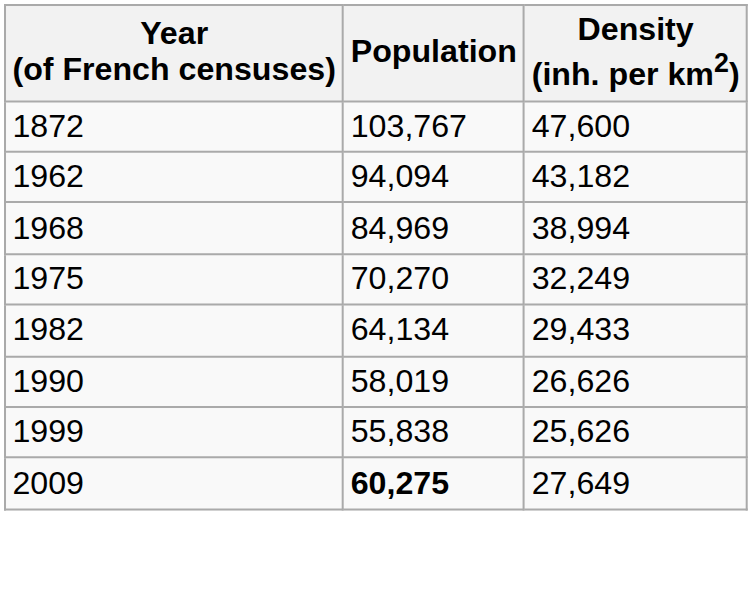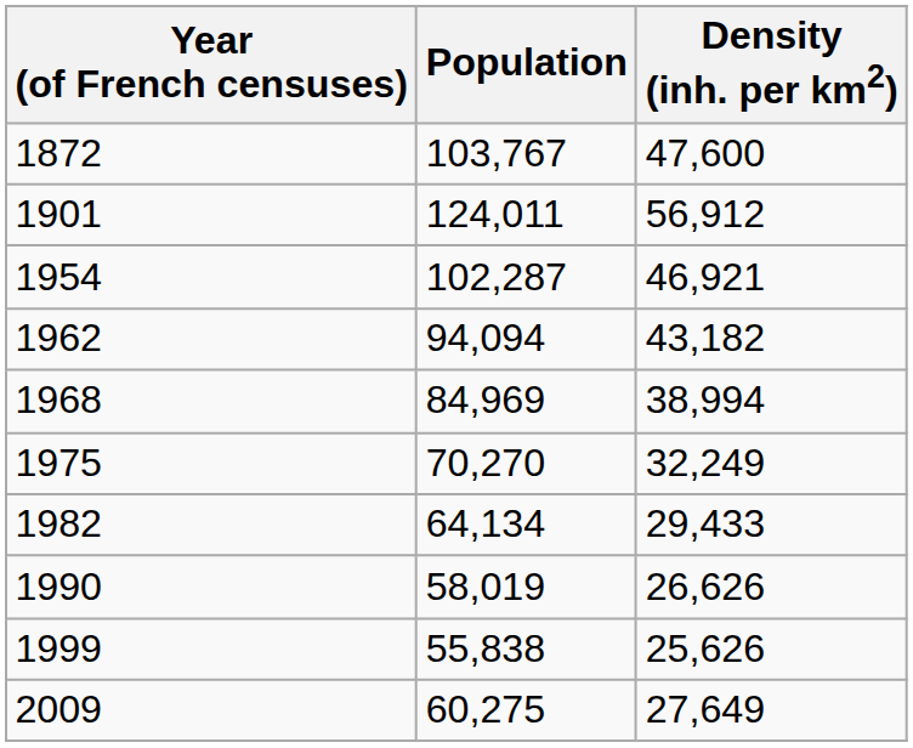 <table class="wikitable">
 <tr>
 <th>Year<br>(of French censuses)</th>
 <th>Population</th>
 <th>Density<br>(inh. per km<sup>2</sup>)</th>
 </tr>
 <tr>
 <td>1872</td>
 <td>103,767</td>
 <td>47,600</td>
+</tr>
+<tr>
+<td>1901 </td>
+<td>124,011</td>
+<td>56,912</td>
+</tr>
+<tr>
+<td>1954</td>
+<td>102,287</td>
+<td>46,921</td>
 </tr>
 <tr>
 <td>1962</td>
 <td>94,094</td>
 <td>43,182</td>
 </tr>
 <tr>
 <td>1968</td>
 <td>84,969</td>
 <td>38,994</td>
 </tr>
 <tr>
 <td>1975</td>
 <td>70,270</td>
 <td>32,249</td>
 </tr>
 <tr>
 <td>1982</td>
 <td>64,134</td>
 <td>29,433</td>
 </tr>
 <tr>
 <td>1990</td>
 <td>58,019</td>
 <td>26,626</td>
 </tr>
 <tr>
 <td>1999</td>
 <td>55,838</td>
 <td>25,626</td>
 </tr>
 <tr>
 <td>2009</td>
-<td><strong>60,275</strong></td>
+<td>60,275</td>
 <td>27,649</td>
 </tr>
 </table>
